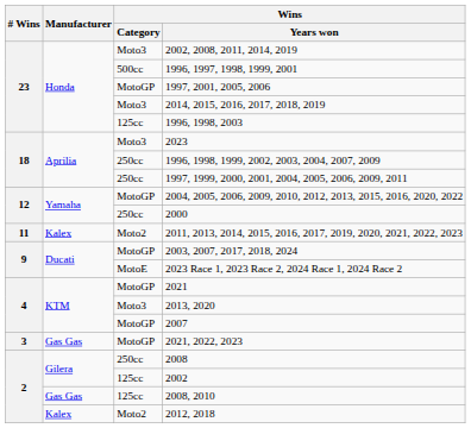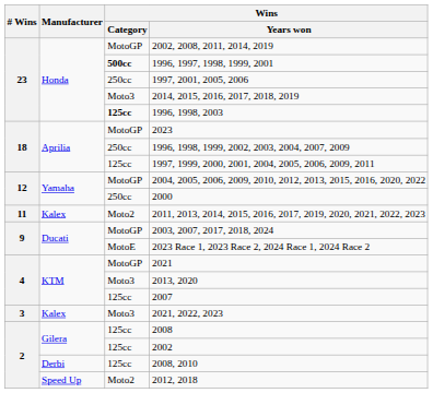 <table class="wikitable" style="font-size: 95%;">
 <tr>
 <th rowspan=2># Wins</th>
 <th rowspan=2>Manufacturer</th>
 <th colspan=2>Wins</th>
 </tr>
 <tr>
 <th>Category</th>
 <th>Years won</th>
 </tr>
 <tr>
 <th rowspan=5>23</th>
 <td rowspan=5> <a href='#'>Honda</a></td>
-<td>Moto3</td>
+<td>MotoGP</td>
 <td>2002, 2008, 2011, 2014, 2019</td>
 </tr>
 <tr>
-<td>500cc</td>
+<td><strong>500cc</strong></td>
 <td>1996, 1997, 1998, 1999, 2001</td>
 </tr>
 <tr>
-<td>MotoGP</td>
+<td>250cc</td>
 <td>1997, 2001, 2005, 2006</td>
 </tr>
 <tr>
 <td>Moto3</td>
 <td>2014, 2015, 2016, 2017, 2018, 2019</td>
 </tr>
 <tr>
-<td>125cc</td>
+<td><strong>125cc</strong></td>
 <td>1996, 1998, 2003</td>
 </tr>
 <tr>
 <th rowspan=3>18</th>
 <td rowspan=3> <a href='#'>Aprilia</a></td>
-<td>Moto3</td>
+<td>MotoGP</td>
 <td>2023</td>
 </tr>
 <tr>
 <td>250cc</td>
 <td>1996, 1998, 1999, 2002, 2003, 2004, 2007, 2009</td>
 </tr>
 <tr>
-<td>250cc</td>
+<td>125cc</td>
 <td>1997, 1999, 2000, 2001, 2004, 2005, 2006, 2009, 2011</td>
 </tr>
 <tr>
 <th rowspan=2>12</th>
 <td rowspan=2> <a href='#'>Yamaha</a></td>
 <td>MotoGP</td>
 <td>2004, 2005, 2006, 2009, 2010, 2012, 2013, 2015, 2016, 2020, 2022</td>
 </tr>
 <tr>
 <td>250cc</td>
 <td>2000</td>
 </tr>
 <tr>
 <th>11</th>
 <td> <a href='#'>Kalex</a></td>
 <td>Moto2</td>
 <td>2011, 2013, 2014, 2015, 2016, 2017, 2019, 2020, 2021, 2022, 2023</td>
 </tr>
 <tr>
 <th rowspan=2>9</th>
 <td rowspan=2> <a href='#'>Ducati</a></td>
 <td>MotoGP</td>
 <td>2003, 2007, 2017, 2018, 2024</td>
 </tr>
 <tr>
 <td>MotoE</td>
 <td>2023 Race 1, 2023 Race 2, 2024 Race 1, 2024 Race 2</td>
 </tr>
 <tr>
 <th rowspan=3>4</th>
 <td rowspan=3> <a href='#'>KTM</a></td>
 <td>MotoGP</td>
 <td>2021</td>
 </tr>
 <tr>
 <td>Moto3</td>
 <td>2013, 2020</td>
 </tr>
 <tr>
-<td>MotoGP</td>
+<td>125cc</td>
 <td>2007</td>
 </tr>
 <tr>
 <th>3</th>
-<td> <a href='#'>Gas Gas</a></td>
-<td>MotoGP</td>
+<td> <a href='#'>Kalex</a></td>
+<td>Moto3</td>
 <td>2021, 2022, 2023</td>
 </tr>
 <tr>
 <th rowspan=4>2</th>
 <td rowspan=2> <a href='#'>Gilera</a></td>
-<td>250cc</td>
+<td>125cc</td>
 <td>2008</td>
 </tr>
 <tr>
 <td>125cc</td>
 <td>2002</td>
 </tr>
 <tr>
-<td> <a href='#'>Gas Gas</a></td>
+<td> <a href='#'>Derbi</a></td>
 <td>125cc</td>
 <td>2008, 2010</td>
 </tr>
 <tr>
-<td> <a href='#'>Kalex</a></td>
+<td> <a href='#'>Speed Up</a></td>
 <td>Moto2</td>
 <td>2012, 2018</td>
 </tr>
 </table>
